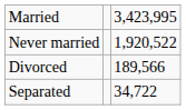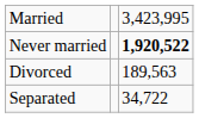 <table class="wikitable">
 <tr>
 <td>Married</td>
 <td></td>
 <td>3,423,995</td>
 </tr>
 <tr>
 <td>Never married</td>
 <td></td>
-<td>1,920,522</td>
+<td><strong>1,920,522</strong></td>
 </tr>
 <tr>
 <td>Divorced</td>
 <td></td>
-<td>189,566</td>
+<td>189,563</td>
 </tr>
 <tr>
 <td>Separated</td>
 <td></td>
 <td>34,722</td>
 </tr>
 </table>
